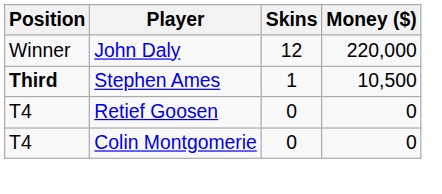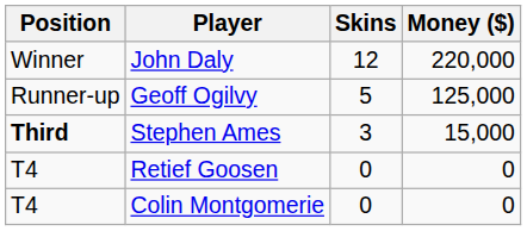 <table class="wikitable">
 <tr>
 <th>Position</th>
 <th>Player</th>
 <th>Skins</th>
 <th>Money ($)</th>
 </tr>
 <tr>
 <td>Winner</td>
 <td> <a href='#'>John Daly</a></td>
 <td align=center>12</td>
 <td align=right>220,000</td>
 </tr>
 <tr>
+<td>Runner-up</td>
+<td> <a href='#'>Geoff Ogilvy</a></td>
+<td align=center>5</td>
+<td align=right>125,000</td>
+</tr>
+<tr>
 <td><strong>Third</strong></td>
 <td> <a href='#'>Stephen Ames</a></td>
-<td align=center>1</td>
-<td align=right>10,500</td>
+<td align=center>3</td>
+<td align=right>15,000</td>
 </tr>
 <tr>
 <td>T4</td>
 <td> <a href='#'>Retief Goosen</a></td>
 <td align=center>0</td>
 <td align=right>0</td>
 </tr>
 <tr>
 <td>T4</td>
 <td> <a href='#'>Colin Montgomerie</a></td>
 <td align=center>0</td>
 <td align=right>0</td>
 </tr>
 </table>
